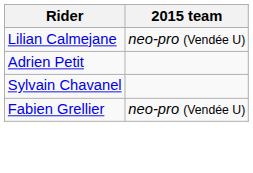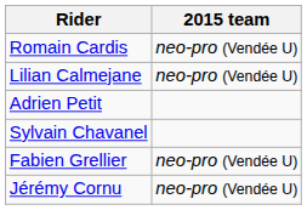 <table class="wikitable">
 <tr>
 <th>Rider</th>
 <th>2015 team</th>
+</tr>
+<tr>
+<td><a href='#'>Romain Cardis</a></td>
+<td><em>neo-pro</em> <small>(Vendée U)</small></td>
 </tr>
 <tr>
 <td><a href='#'>Lilian Calmejane</a></td>
 <td><em>neo-pro</em> <small>(Vendée U)</small></td>
 </tr>
 <tr>
 <td><a href='#'>Adrien Petit</a></td>
 <td></td>
 </tr>
 <tr>
 <td><a href='#'>Sylvain Chavanel</a></td>
 <td></td>
 </tr>
 <tr>
 <td><a href='#'>Fabien Grellier</a></td>
 <td><em>neo-pro</em> <small>(Vendée U)</small></td>
 </tr>
+<tr>
+<td><a href='#'>Jérémy Cornu</a></td>
+<td><em>neo-pro</em> <small>(Vendée U)</small></td>
+</tr>
 </table>
